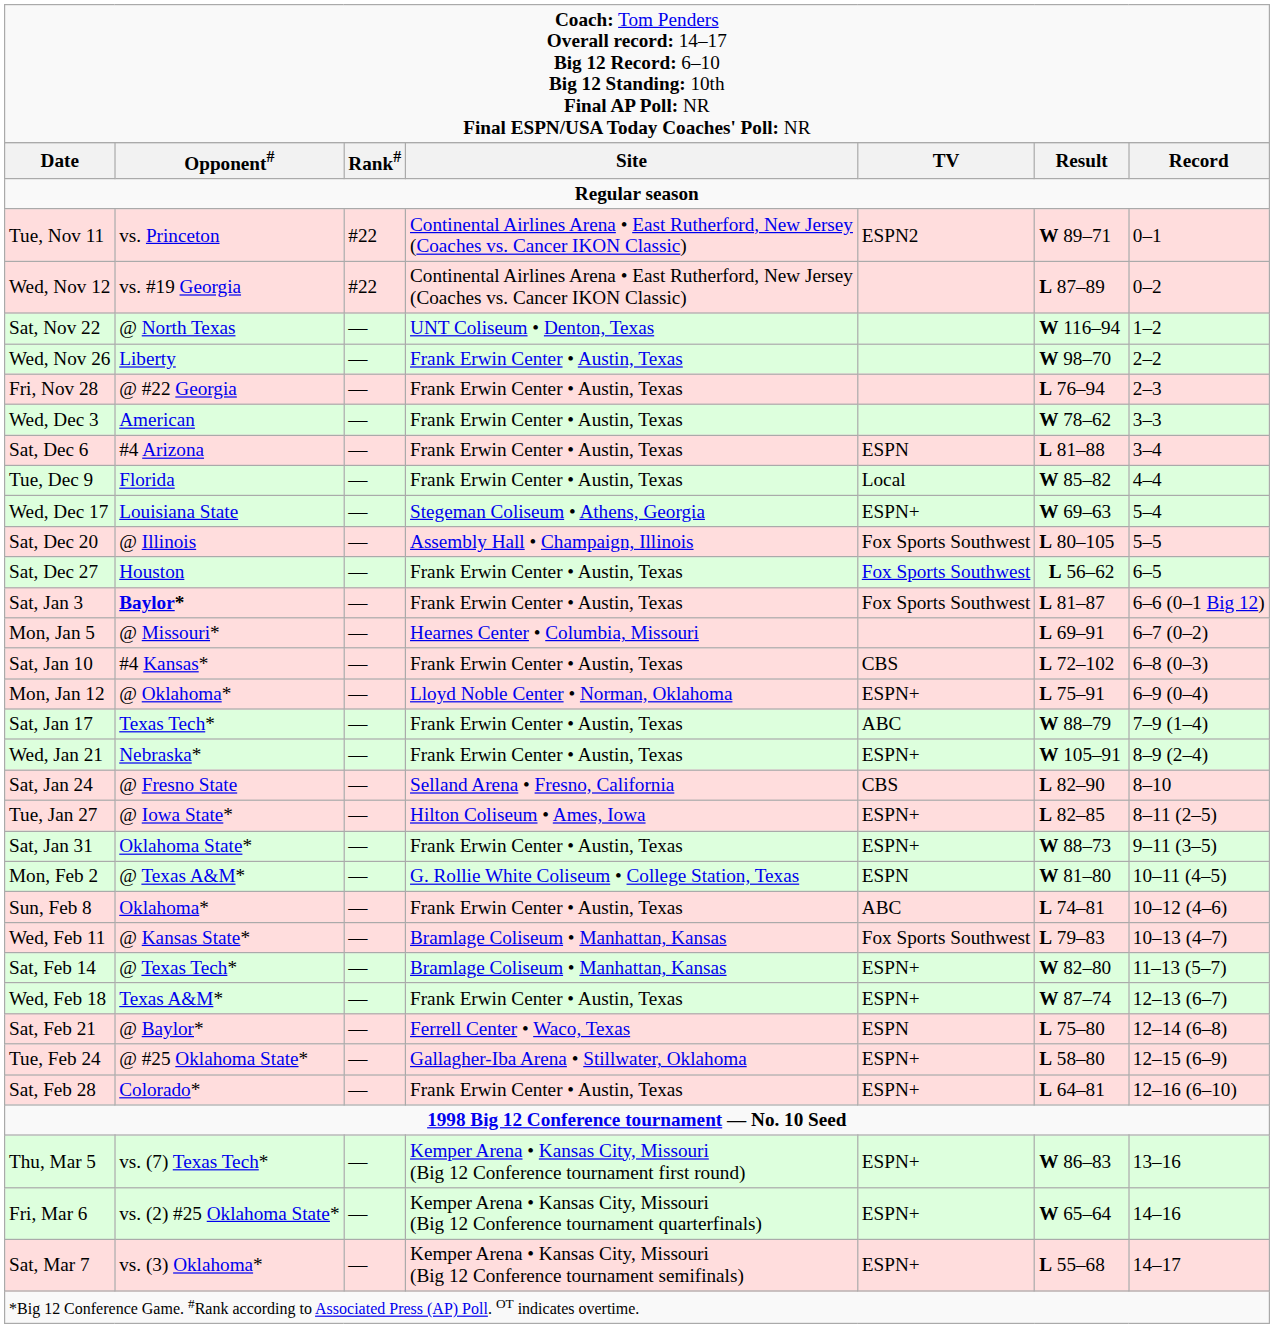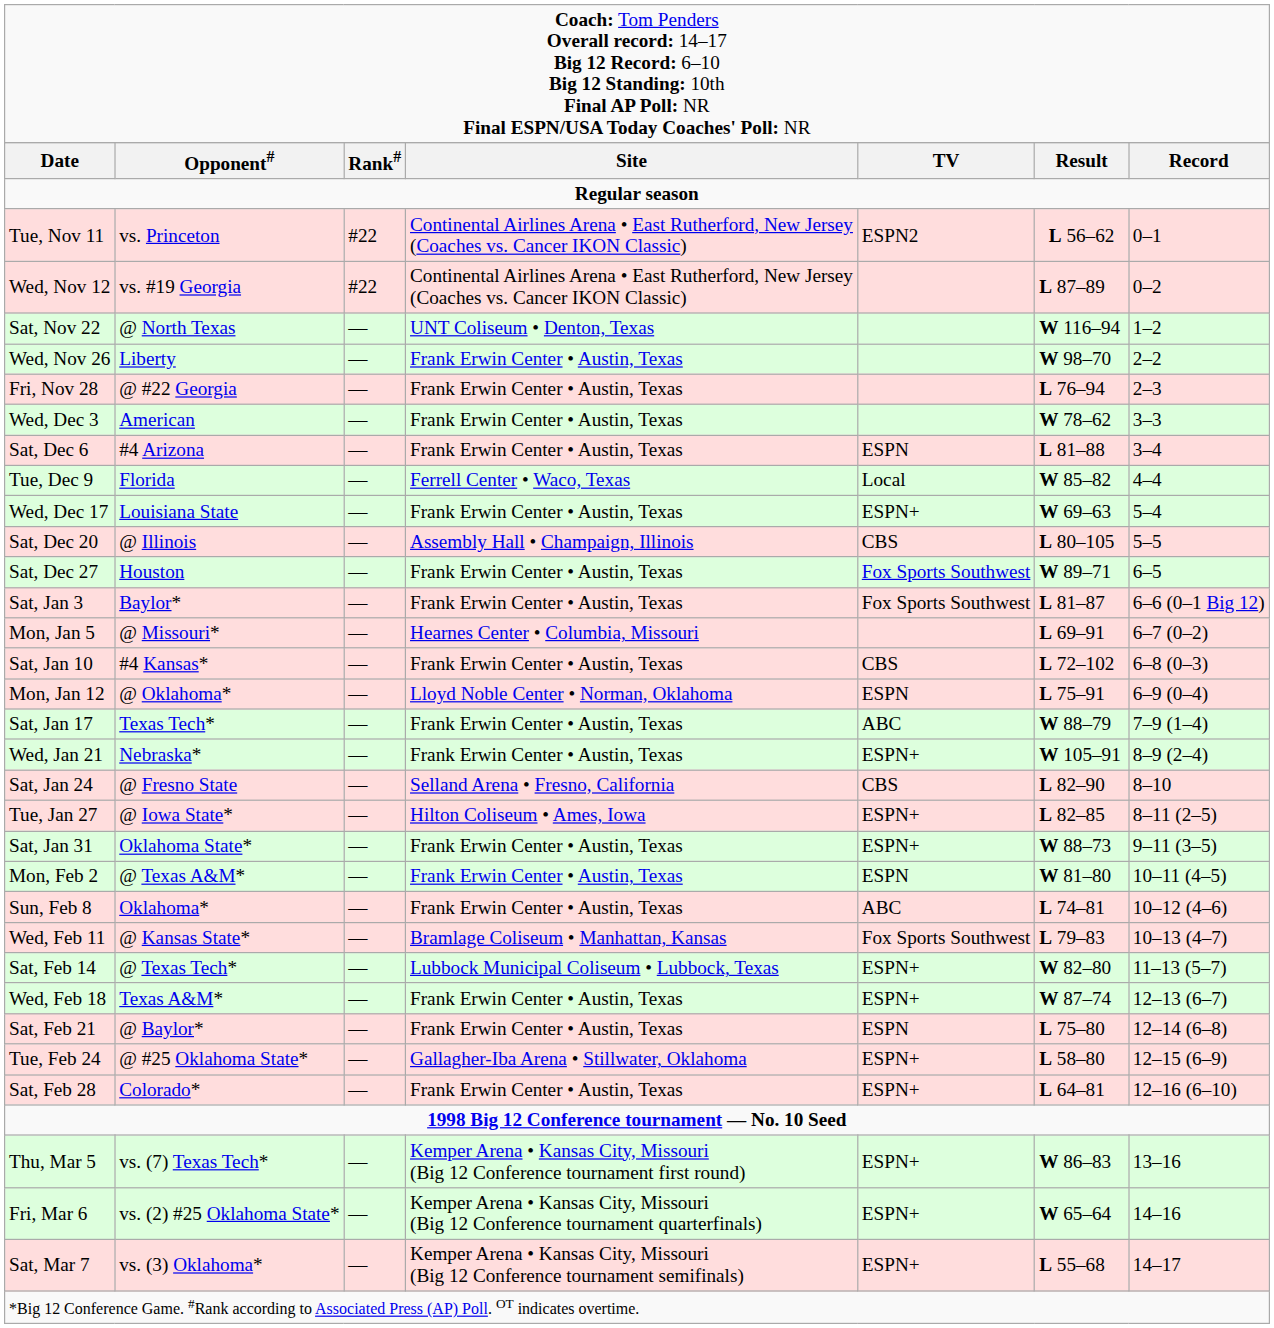 <table class="wikitable">
 <tr>
 <td colspan=8 style="text-align: center;"><strong>Coach:</strong> <a href='#'>Tom Penders</a><br><strong>Overall record:</strong> 14–17<br><strong>Big 12 Record:</strong> 6–10<br><strong>Big 12 Standing:</strong> 10th <br> <strong>Final AP Poll:</strong> NR <br> <strong>Final ESPN/USA Today Coaches' Poll:</strong> NR</td>
 </tr>
 <tr>
 </tr>
 <tr>
 <th>Date</th>
 <th>Opponent<sup>#</sup></th>
 <th>Rank<sup>#</sup></th>
 <th>Site</th>
 <th>TV</th>
 <th>Result</th>
 <th>Record</th>
 </tr>
 <tr>
 <td colspan=8 style="text-align: center;"><strong>Regular season</strong></td>
 </tr>
 <tr style="background: #ffdddd;">
 <td>Tue, Nov 11</td>
 <td>vs. <a href='#'>Princeton</a></td>
 <td>#22</td>
 <td><a href='#'>Continental Airlines Arena</a> • <a href='#'>East Rutherford, New Jersey</a><br>(<a href='#'>Coaches vs. Cancer IKON Classic</a>)</td>
 <td>ESPN2</td>
-<td><strong>W</strong> 89–71</td>
+<td>  <strong>L</strong> 56–62  </td>
 <td>0–1</td>
 </tr>
 <tr style="background: #ffdddd;">
 <td>Wed, Nov 12</td>
 <td>vs. #19 <a href='#'>Georgia</a></td>
 <td>#22</td>
 <td>Continental Airlines Arena • East Rutherford, New Jersey<br>(Coaches vs. Cancer IKON Classic)</td>
 <td></td>
 <td><strong>L</strong> 87–89</td>
 <td>0–2</td>
 </tr>
 <tr style="background: #ddffdd;">
 <td>Sat, Nov 22</td>
 <td>@ <a href='#'>North Texas</a></td>
 <td>—</td>
 <td><a href='#'>UNT Coliseum</a> • <a href='#'>Denton, Texas</a></td>
 <td></td>
 <td><strong>W</strong> 116–94</td>
 <td>1–2</td>
 </tr>
 <tr style="background: #ddffdd;">
 <td>Wed, Nov 26</td>
 <td><a href='#'>Liberty</a></td>
 <td>—</td>
 <td><a href='#'>Frank Erwin Center</a> • <a href='#'>Austin, Texas</a></td>
 <td></td>
 <td><strong>W</strong> 98–70</td>
 <td>2–2</td>
 </tr>
 <tr style="background: #ffdddd;">
 <td>Fri, Nov 28</td>
 <td>@ #22 <a href='#'>Georgia</a></td>
 <td>—</td>
 <td>Frank Erwin Center • Austin, Texas</td>
 <td></td>
 <td><strong>L</strong> 76–94</td>
 <td>2–3</td>
 </tr>
 <tr style="background: #ddffdd;">
 <td>Wed, Dec 3</td>
 <td><a href='#'>American</a></td>
 <td>—</td>
 <td>Frank Erwin Center • Austin, Texas</td>
 <td></td>
 <td><strong>W</strong> 78–62</td>
 <td>3–3</td>
 </tr>
 <tr style="background: #ffdddd;">
 <td>Sat, Dec 6</td>
 <td>#4 <a href='#'>Arizona</a></td>
 <td>—</td>
 <td>Frank Erwin Center • Austin, Texas</td>
 <td>ESPN</td>
 <td><strong>L</strong> 81–88</td>
 <td>3–4</td>
 </tr>
 <tr style="background: #ddffdd;">
 <td>Tue, Dec 9</td>
 <td><a href='#'>Florida</a></td>
 <td>—</td>
-<td>Frank Erwin Center • Austin, Texas</td>
+<td><a href='#'>Ferrell Center</a> • <a href='#'>Waco, Texas</a></td>
 <td>Local</td>
 <td><strong>W</strong> 85–82</td>
 <td>4–4</td>
 </tr>
 <tr style="background: #ddffdd;">
 <td>Wed, Dec 17</td>
 <td><a href='#'>Louisiana State</a></td>
 <td>—</td>
-<td><a href='#'>Stegeman Coliseum</a> • <a href='#'>Athens, Georgia</a></td>
+<td>Frank Erwin Center • Austin, Texas</td>
 <td>ESPN+</td>
 <td><strong>W</strong> 69–63</td>
 <td>5–4</td>
 </tr>
 <tr style="background: #ffdddd;">
 <td>Sat, Dec 20</td>
 <td>@ <a href='#'>Illinois</a></td>
 <td>—</td>
 <td><a href='#'>Assembly Hall</a> • <a href='#'>Champaign, Illinois</a></td>
-<td>Fox Sports Southwest</td>
+<td>CBS</td>
 <td><strong>L</strong> 80–105</td>
 <td>5–5</td>
 </tr>
 <tr style="background: #ddffdd;">
 <td>Sat, Dec 27</td>
 <td><a href='#'>Houston</a></td>
 <td>—</td>
 <td>Frank Erwin Center • Austin, Texas</td>
 <td><a href='#'>Fox Sports Southwest</a></td>
-<td>  <strong>L</strong> 56–62  </td>
+<td><strong>W</strong> 89–71</td>
 <td>6–5</td>
 </tr>
 <tr style="background: #ffdddd;">
 <td>Sat, Jan 3</td>
-<td><strong><a href='#'>Baylor</a>*</strong></td>
+<td><a href='#'>Baylor</a>*</td>
 <td>—</td>
 <td>Frank Erwin Center • Austin, Texas</td>
 <td>Fox Sports Southwest</td>
 <td><strong>L</strong> 81–87</td>
 <td>6–6 (0–1 <a href='#'>Big 12</a>)</td>
 </tr>
 <tr style="background: #ffdddd;">
 <td>Mon, Jan 5</td>
 <td>@ <a href='#'>Missouri</a>*</td>
 <td>—</td>
 <td><a href='#'>Hearnes Center</a> • <a href='#'>Columbia, Missouri</a></td>
 <td></td>
 <td><strong>L</strong> 69–91</td>
 <td>6–7 (0–2)</td>
 </tr>
 <tr style="background: #ffdddd;">
 <td>Sat, Jan 10</td>
 <td>#4 <a href='#'>Kansas</a>*</td>
 <td>—</td>
 <td>Frank Erwin Center • Austin, Texas</td>
 <td>CBS</td>
 <td><strong>L</strong> 72–102</td>
 <td>6–8 (0–3)</td>
 </tr>
 <tr style="background: #ffdddd;">
 <td>Mon, Jan 12</td>
 <td>@ <a href='#'>Oklahoma</a>*</td>
 <td>—</td>
 <td><a href='#'>Lloyd Noble Center</a> • <a href='#'>Norman, Oklahoma</a></td>
-<td>ESPN+</td>
+<td>ESPN</td>
 <td><strong>L</strong> 75–91</td>
 <td>6–9 (0–4)</td>
 </tr>
 <tr style="background: #ddffdd;">
 <td>Sat, Jan 17</td>
 <td><a href='#'>Texas Tech</a>*</td>
 <td>—</td>
 <td>Frank Erwin Center • Austin, Texas</td>
 <td>ABC</td>
 <td><strong>W</strong> 88–79</td>
 <td>7–9 (1–4)</td>
 </tr>
 <tr style="background: #ddffdd;">
 <td>Wed, Jan 21</td>
 <td><a href='#'>Nebraska</a>*</td>
 <td>—</td>
 <td>Frank Erwin Center • Austin, Texas</td>
 <td>ESPN+</td>
 <td><strong>W</strong> 105–91</td>
 <td>8–9 (2–4)</td>
 </tr>
 <tr style="background: #ffdddd;">
 <td>Sat, Jan 24</td>
 <td>@ <a href='#'>Fresno State</a></td>
 <td>—</td>
 <td><a href='#'>Selland Arena</a> • <a href='#'>Fresno, California</a></td>
 <td>CBS</td>
 <td><strong>L</strong> 82–90</td>
 <td>8–10</td>
 </tr>
 <tr style="background: #ffdddd;">
 <td>Tue, Jan 27</td>
 <td>@ <a href='#'>Iowa State</a>*</td>
 <td>—</td>
 <td><a href='#'>Hilton Coliseum</a> • <a href='#'>Ames, Iowa</a></td>
 <td>ESPN+</td>
 <td><strong>L</strong> 82–85</td>
 <td>8–11 (2–5)</td>
 </tr>
 <tr style="background: #ddffdd;">
 <td>Sat, Jan 31</td>
 <td><a href='#'>Oklahoma State</a>*</td>
 <td>—</td>
 <td>Frank Erwin Center • Austin, Texas</td>
 <td>ESPN+</td>
 <td><strong>W</strong> 88–73</td>
 <td>9–11 (3–5)</td>
 </tr>
 <tr style="background: #ddffdd;">
 <td>Mon, Feb 2</td>
 <td>@ <a href='#'>Texas A&M</a>*</td>
 <td>—</td>
-<td><a href='#'>G. Rollie White Coliseum</a> • <a href='#'>College Station, Texas</a></td>
+<td><a href='#'>Frank Erwin Center</a> • <a href='#'>Austin, Texas</a></td>
 <td>ESPN</td>
 <td><strong>W</strong> 81–80</td>
 <td>10–11 (4–5)</td>
 </tr>
 <tr style="background: #ffdddd;">
 <td>Sun, Feb 8</td>
 <td><a href='#'>Oklahoma</a>*</td>
 <td>—</td>
 <td>Frank Erwin Center • Austin, Texas</td>
 <td>ABC</td>
 <td><strong>L</strong> 74–81</td>
 <td>10–12 (4–6)</td>
 </tr>
 <tr style="background: #ffdddd;">
 <td>Wed, Feb 11</td>
 <td>@ <a href='#'>Kansas State</a>*</td>
 <td>—</td>
 <td><a href='#'>Bramlage Coliseum</a> • <a href='#'>Manhattan, Kansas</a></td>
 <td>Fox Sports Southwest</td>
 <td><strong>L</strong> 79–83</td>
 <td>10–13 (4–7)</td>
 </tr>
 <tr style="background: #ddffdd;">
 <td>Sat, Feb 14</td>
 <td>@ <a href='#'>Texas Tech</a>*</td>
 <td>—</td>
-<td><a href='#'>Bramlage Coliseum</a> • <a href='#'>Manhattan, Kansas</a></td>
+<td><a href='#'>Lubbock Municipal Coliseum</a> • <a href='#'>Lubbock, Texas</a></td>
 <td>ESPN+</td>
 <td><strong>W</strong> 82–80</td>
 <td>11–13 (5–7)</td>
 </tr>
 <tr style="background: #ddffdd;">
 <td>Wed, Feb 18</td>
 <td><a href='#'>Texas A&M</a>*</td>
 <td>—</td>
 <td>Frank Erwin Center • Austin, Texas</td>
 <td>ESPN+</td>
 <td><strong>W</strong> 87–74</td>
 <td>12–13 (6–7)</td>
 </tr>
 <tr style="background: #ffdddd;">
 <td>Sat, Feb 21</td>
 <td>@ <a href='#'>Baylor</a>*</td>
 <td>—</td>
-<td><a href='#'>Ferrell Center</a> • <a href='#'>Waco, Texas</a></td>
+<td>Frank Erwin Center • Austin, Texas</td>
 <td>ESPN</td>
 <td><strong>L</strong> 75–80</td>
 <td>12–14 (6–8)</td>
 </tr>
 <tr style="background: #ffdddd;">
 <td>Tue, Feb 24</td>
 <td>@ #25 <a href='#'>Oklahoma State</a>*</td>
 <td>—</td>
 <td><a href='#'>Gallagher-Iba Arena</a> • <a href='#'>Stillwater, Oklahoma</a></td>
 <td>ESPN+</td>
 <td><strong>L</strong> 58–80</td>
 <td>12–15 (6–9)</td>
 </tr>
 <tr style="background: #ffdddd;">
 <td>Sat, Feb 28</td>
 <td><a href='#'>Colorado</a>*</td>
 <td>—</td>
 <td>Frank Erwin Center • Austin, Texas</td>
 <td>ESPN+</td>
 <td><strong>L</strong> 64–81</td>
 <td>12–16 (6–10)</td>
 </tr>
 <tr>
 <td colspan=8 style="text-align: center;"><strong><a href='#'>1998 Big 12 Conference tournament</a> — No. 10 Seed</strong></td>
 </tr>
 <tr style="background: #ddffdd;">
 <td>Thu, Mar 5</td>
 <td>vs. (7) <a href='#'>Texas Tech</a>*</td>
 <td>—</td>
 <td><a href='#'>Kemper Arena</a> • <a href='#'>Kansas City, Missouri</a><br>(Big 12 Conference tournament first round)</td>
 <td>ESPN+</td>
 <td><strong>W</strong> 86–83</td>
 <td>13–16</td>
 </tr>
 <tr style="background: #ddffdd;">
 <td>Fri, Mar 6</td>
 <td>vs. (2) #25 <a href='#'>Oklahoma State</a>*</td>
 <td>—</td>
 <td>Kemper Arena • Kansas City, Missouri<br>(Big 12 Conference tournament quarterfinals)</td>
 <td>ESPN+</td>
 <td><strong>W</strong> 65–64</td>
 <td>14–16</td>
 </tr>
 <tr style="background: #ffdddd;">
 <td>Sat, Mar 7</td>
 <td>vs. (3) <a href='#'>Oklahoma</a>*</td>
 <td>—</td>
 <td>Kemper Arena • Kansas City, Missouri<br>(Big 12 Conference tournament semifinals)</td>
 <td>ESPN+</td>
 <td><strong>L</strong> 55–68</td>
 <td>14–17</td>
 </tr>
 <tr>
 <td colspan=8><small>*Big 12 Conference Game. <sup>#</sup>Rank according to <a href='#'>Associated Press (AP) Poll</a>. <sup>OT</sup> indicates overtime.</small></td>
 </tr>
 </table>
